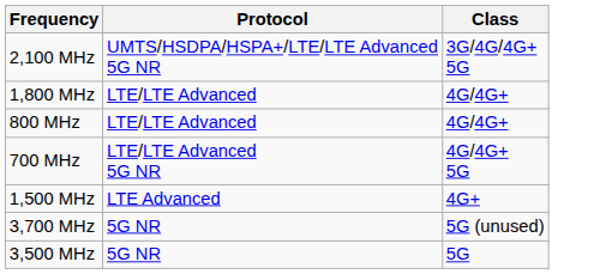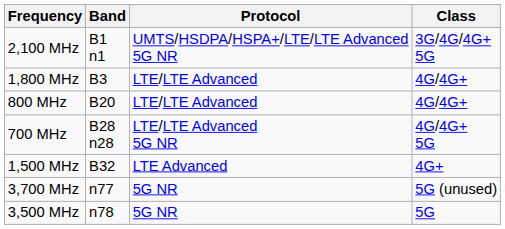 <table class="wikitable sortable">
 <tr>
 <th>Frequency</th>
+<th>Band</th>
 <th>Protocol</th>
 <th>Class</th>
 </tr>
 <tr>
 <td>2,100 MHz</td>
+<td>B1 <br> n1</td>
 <td><a href='#'>UMTS</a>/<a href='#'>HSDPA</a>/<a href='#'>HSPA+</a>/<a href='#'>LTE</a>/<a href='#'>LTE Advanced</a> <br> <a href='#'>5G NR</a></td>
 <td><a href='#'>3G</a>/<a href='#'>4G</a>/<a href='#'>4G+</a> <br> <a href='#'>5G</a></td>
 </tr>
 <tr>
 <td>1,800 MHz</td>
+<td>B3</td>
 <td><a href='#'>LTE</a>/<a href='#'>LTE Advanced</a></td>
 <td><a href='#'>4G</a>/<a href='#'>4G+</a></td>
 </tr>
 <tr>
 <td>800 MHz</td>
+<td>B20</td>
 <td><a href='#'>LTE</a>/<a href='#'>LTE Advanced</a></td>
 <td><a href='#'>4G</a>/<a href='#'>4G+</a></td>
 </tr>
 <tr>
 <td>700 MHz</td>
+<td>B28 <br> n28</td>
 <td><a href='#'>LTE</a>/<a href='#'>LTE Advanced</a> <br> <a href='#'>5G NR</a></td>
 <td><a href='#'>4G</a>/<a href='#'>4G+</a> <br> <a href='#'>5G</a></td>
 </tr>
 <tr>
 <td>1,500 MHz</td>
+<td>B32</td>
 <td><a href='#'>LTE Advanced</a></td>
 <td><a href='#'>4G+</a></td>
 </tr>
 <tr>
 <td>3,700 MHz</td>
+<td>n77</td>
 <td><a href='#'>5G NR</a></td>
 <td><a href='#'>5G</a> (unused)</td>
 </tr>
 <tr>
 <td>3,500 MHz</td>
+<td>n78</td>
 <td><a href='#'>5G NR</a></td>
 <td><a href='#'>5G</a></td>
 </tr>
 </table>
